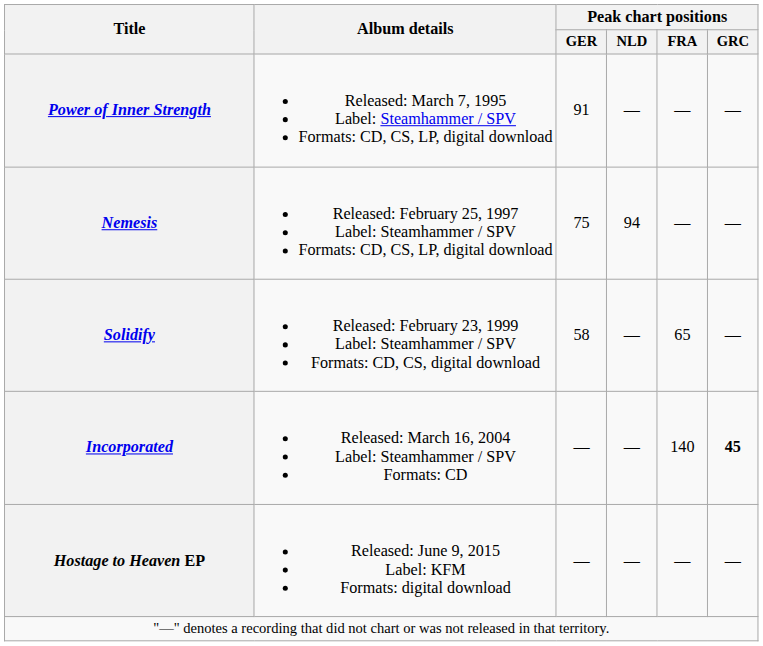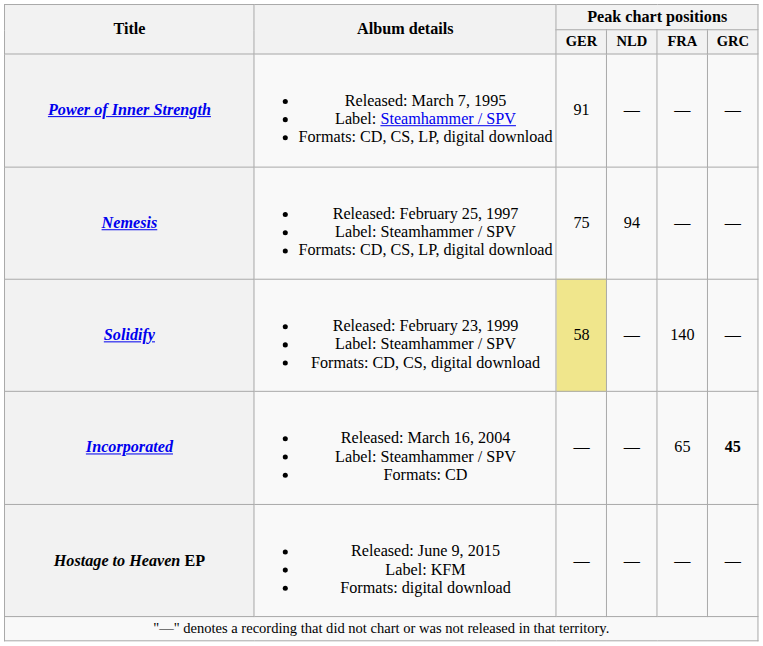 <table class="wikitable plainrowheaders" style="text-align:center;">
 <tr>
 <th scope="col" rowspan="2" style="width:15em;">Title</th>
 <th scope="col" rowspan="2">Album details</th>
 <th scope="col" colspan="4">Peak chart positions</th>
 </tr>
 <tr>
 <th scope="col" style="width:3em;font-size:90%;">GER<br></th>
 <th scope="col" style="width:3em;font-size:90%;">NLD<br></th>
 <th scope="col" style="width:3em;font-size:90%;">FRA<br></th>
 <th scope="col" style="width:3em;font-size:90%;">GRC<br></th>
 </tr>
 <tr>
 <th scope="row"><em><a href='#'>Power of Inner Strength</a></em></th>
 <td><br><ul><li>Released: March 7, 1995</li><li>Label: <a href='#'>Steamhammer / SPV</a></li><li>Formats: CD, CS, LP, digital download</li></ul></td>
 <td>91</td>
 <td>—</td>
 <td>—</td>
 <td>—</td>
 </tr>
 <tr>
 <th scope="row"><em><a href='#'>Nemesis</a></em></th>
 <td><br><ul><li>Released: February 25, 1997</li><li>Label: Steamhammer / SPV</li><li>Formats: CD, CS, LP, digital download</li></ul></td>
 <td>75</td>
 <td>94</td>
 <td>—</td>
 <td>—</td>
 </tr>
 <tr>
 <th scope="row"><em><a href='#'>Solidify</a></em></th>
 <td><br><ul><li>Released: February 23, 1999</li><li>Label: Steamhammer / SPV</li><li>Formats: CD, CS, digital download</li></ul></td>
-<td>58</td>
+<td style="background: khaki;">58</td>
 <td>—</td>
-<td>65</td>
+<td>140</td>
 <td>—</td>
 </tr>
 <tr>
 <th scope="row"><em><a href='#'>Incorporated</a></em></th>
 <td><br><ul><li>Released: March 16, 2004</li><li>Label: Steamhammer / SPV</li><li>Formats: CD</li></ul></td>
 <td>—</td>
 <td>—</td>
-<td>140</td>
+<td>65</td>
 <td><strong>45</strong></td>
 </tr>
 <tr>
 <th scope="row" '><em>Hostage to Heaven</em> EP</th>
 <td><br><ul><li>Released: June 9, 2015</li><li>Label: KFM</li><li>Formats: digital download</li></ul></td>
 <td>—</td>
 <td>—</td>
 <td>—</td>
 <td>—</td>
 </tr>
 <tr>
 <td colspan="10" style="font-size:90%">"—" denotes a recording that did not chart or was not released in that territory.</td>
 </tr>
 </table>
